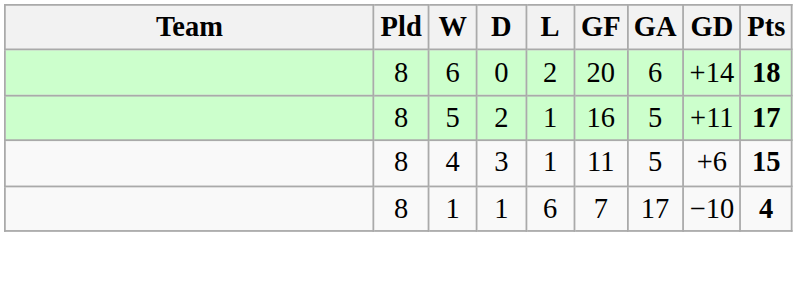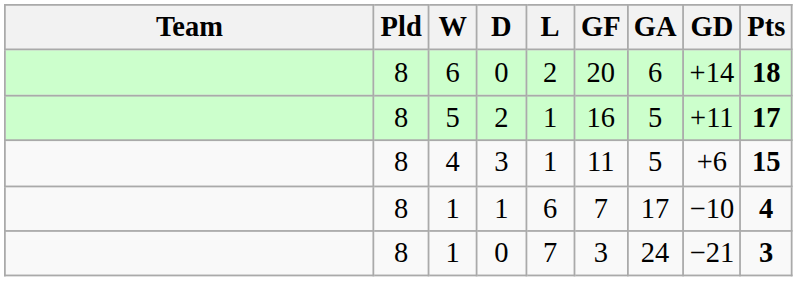 <table class="wikitable" style="text-align:center">
 <tr>
 <th width="200">Team</th>
 <th width="20">Pld</th>
 <th width="20">W</th>
 <th width="20">D</th>
 <th width="20">L</th>
 <th width="20">GF</th>
 <th width="20">GA</th>
 <th width="20">GD</th>
 <th width="20">Pts</th>
 </tr>
 <tr bgcolor="#ccffcc">
 <td align="left"></td>
 <td>8</td>
 <td>6</td>
 <td>0</td>
 <td>2</td>
 <td>20</td>
 <td>6</td>
 <td>+14</td>
 <td><strong>18</strong></td>
 </tr>
 <tr bgcolor="#ccffcc">
 <td align="left"></td>
 <td>8</td>
 <td>5</td>
 <td>2</td>
 <td>1</td>
 <td>16</td>
 <td>5</td>
 <td>+11</td>
 <td><strong>17</strong></td>
 </tr>
 <tr>
 <td align="left"></td>
 <td>8</td>
 <td>4</td>
 <td>3</td>
 <td>1</td>
 <td>11</td>
 <td>5</td>
 <td>+6</td>
 <td><strong>15</strong></td>
 </tr>
 <tr>
 <td align="left"></td>
 <td>8</td>
 <td>1</td>
 <td>1</td>
 <td>6</td>
 <td>7</td>
 <td>17</td>
 <td>−10</td>
 <td><strong>4</strong></td>
 </tr>
+<tr>
+<td align="left"></td>
+<td>8</td>
+<td>1</td>
+<td>0</td>
+<td>7</td>
+<td>3</td>
+<td>24</td>
+<td>−21</td>
+<td><strong>3</strong></td>
+</tr>
 </table>
